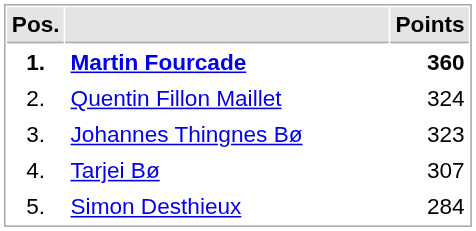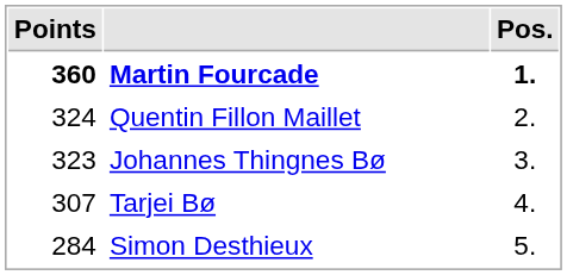 <table cellspacing="1" cellpadding="3" style="border:1px solid #AAAAAA;font-size:90%">
 <tr bgcolor="#E4E4E4">
+<th style="border-bottom:1px solid #AAAAAA" width=20>Points</th>
+<th style="border-bottom:1px solid #AAAAAA" width=200></th>
 <th style="border-bottom:1px solid #AAAAAA" width=10>Pos.</th>
-<th style="border-bottom:1px solid #AAAAAA" width=200></th>
-<th style="border-bottom:1px solid #AAAAAA" width=20>Points</th>
 </tr>
 <tr>
+<td align="right"><strong>360</strong></td>
+<td> <strong><a href='#'>Martin Fourcade</a></strong></td>
 <td align="center"><strong>1.</strong></td>
-<td> <strong><a href='#'>Martin Fourcade</a></strong></td>
-<td align="right"><strong>360</strong></td>
 </tr>
 <tr>
+<td align="right">324</td>
+<td> <a href='#'>Quentin Fillon Maillet</a></td>
 <td align="center">2.</td>
-<td> <a href='#'>Quentin Fillon Maillet</a></td>
-<td align="right">324</td>
 </tr>
 <tr>
+<td align="right">323</td>
+<td> <a href='#'>Johannes Thingnes Bø</a></td>
 <td align="center">3.</td>
-<td> <a href='#'>Johannes Thingnes Bø</a></td>
-<td align="right">323</td>
 </tr>
 <tr>
+<td align="right">307</td>
+<td> <a href='#'>Tarjei Bø</a></td>
 <td align="center">4.</td>
-<td> <a href='#'>Tarjei Bø</a></td>
-<td align="right">307</td>
 </tr>
 <tr>
+<td align="right">284</td>
+<td> <a href='#'>Simon Desthieux</a></td>
 <td align="center">5.</td>
-<td> <a href='#'>Simon Desthieux</a></td>
-<td align="right">284</td>
 </tr>
 </table>
